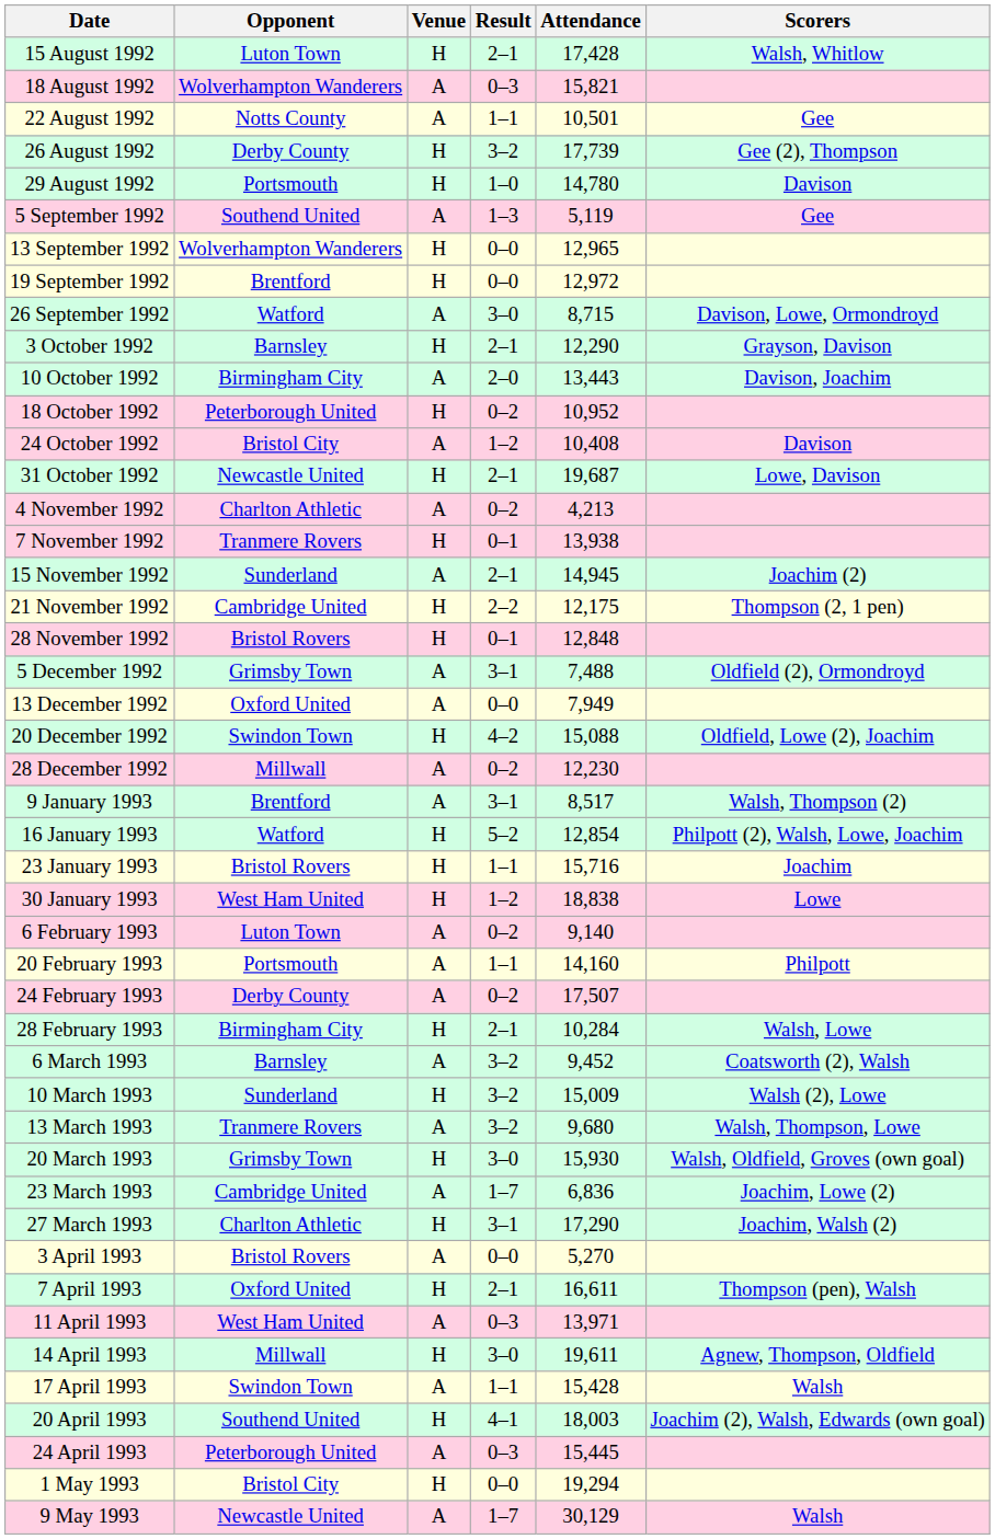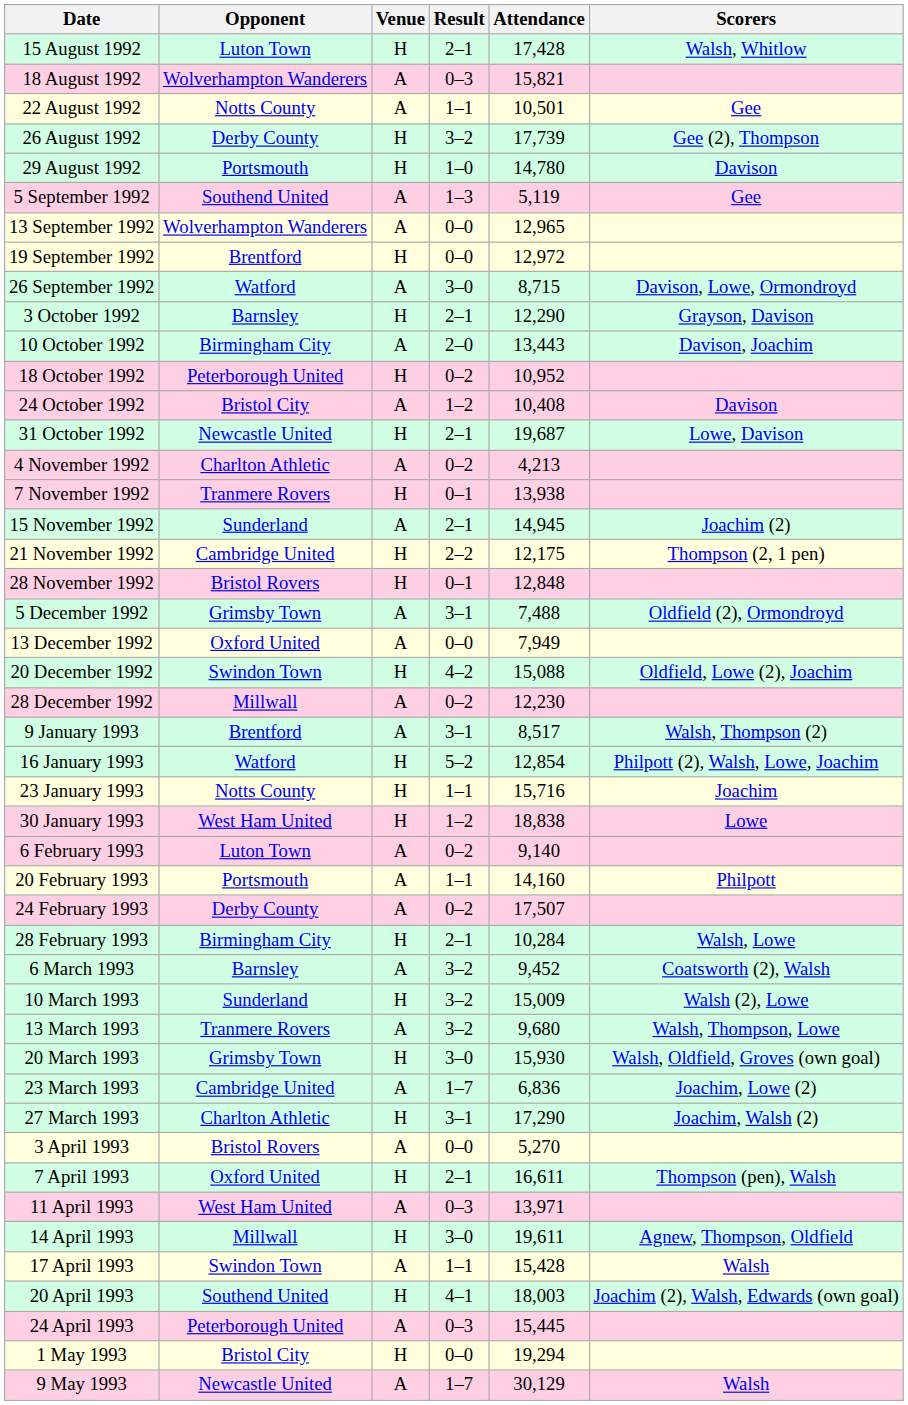 <table class="wikitable sortable" style="font-size:100%; text-align:center">
 <tr>
 <th>Date</th>
 <th>Opponent</th>
 <th>Venue</th>
 <th>Result</th>
 <th>Attendance</th>
 <th>Scorers</th>
 </tr>
 <tr style="background-color: #d0ffe3;">
 <td>15 August 1992</td>
 <td><a href='#'>Luton Town</a></td>
 <td>H</td>
 <td>2–1</td>
 <td>17,428</td>
 <td><a href='#'>Walsh</a>, <a href='#'>Whitlow</a></td>
 </tr>
 <tr style="background-color: #ffd0e3;">
 <td>18 August 1992</td>
 <td><a href='#'>Wolverhampton Wanderers</a></td>
 <td>A</td>
 <td>0–3</td>
 <td>15,821</td>
 <td></td>
 </tr>
 <tr style="background-color: #ffffdd;">
 <td>22 August 1992</td>
 <td><a href='#'>Notts County</a></td>
 <td>A</td>
 <td>1–1</td>
 <td>10,501</td>
 <td><a href='#'>Gee</a></td>
 </tr>
 <tr style="background-color: #d0ffe3;">
 <td>26 August 1992</td>
 <td><a href='#'>Derby County</a></td>
 <td>H</td>
 <td>3–2</td>
 <td>17,739</td>
 <td><a href='#'>Gee</a> (2), <a href='#'>Thompson</a></td>
 </tr>
 <tr style="background-color: #d0ffe3;">
 <td>29 August 1992</td>
 <td><a href='#'>Portsmouth</a></td>
 <td>H</td>
 <td>1–0</td>
 <td>14,780</td>
 <td><a href='#'>Davison</a></td>
 </tr>
 <tr style="background-color: #ffd0e3;">
 <td>5 September 1992</td>
 <td><a href='#'>Southend United</a></td>
 <td>A</td>
 <td>1–3</td>
 <td>5,119</td>
 <td><a href='#'>Gee</a></td>
 </tr>
 <tr style="background-color: #ffffdd;">
 <td>13 September 1992</td>
 <td><a href='#'>Wolverhampton Wanderers</a></td>
-<td>H</td>
+<td>A</td>
 <td>0–0</td>
 <td>12,965</td>
 <td></td>
 </tr>
 <tr style="background-color: #ffffdd;">
 <td>19 September 1992</td>
 <td><a href='#'>Brentford</a></td>
 <td>H</td>
 <td>0–0</td>
 <td>12,972</td>
 <td></td>
 </tr>
 <tr style="background-color: #d0ffe3;">
 <td>26 September 1992</td>
 <td><a href='#'>Watford</a></td>
 <td>A</td>
 <td>3–0</td>
 <td>8,715</td>
 <td><a href='#'>Davison</a>, <a href='#'>Lowe</a>, <a href='#'>Ormondroyd</a></td>
 </tr>
 <tr style="background-color: #d0ffe3;">
 <td>3 October 1992</td>
 <td><a href='#'>Barnsley</a></td>
 <td>H</td>
 <td>2–1</td>
 <td>12,290</td>
 <td><a href='#'>Grayson</a>, <a href='#'>Davison</a></td>
 </tr>
 <tr style="background-color: #d0ffe3;">
 <td>10 October 1992</td>
 <td><a href='#'>Birmingham City</a></td>
 <td>A</td>
 <td>2–0</td>
 <td>13,443</td>
 <td><a href='#'>Davison</a>, <a href='#'>Joachim</a></td>
 </tr>
 <tr style="background-color: #ffd0e3;">
 <td>18 October 1992</td>
 <td><a href='#'>Peterborough United</a></td>
 <td>H</td>
 <td>0–2</td>
 <td>10,952</td>
 <td></td>
 </tr>
 <tr style="background-color: #ffd0e3;">
 <td>24 October 1992</td>
 <td><a href='#'>Bristol City</a></td>
 <td>A</td>
 <td>1–2</td>
 <td>10,408</td>
 <td><a href='#'>Davison</a></td>
 </tr>
 <tr style="background-color: #d0ffe3;">
 <td>31 October 1992</td>
 <td><a href='#'>Newcastle United</a></td>
 <td>H</td>
 <td>2–1</td>
 <td>19,687</td>
 <td><a href='#'>Lowe</a>, <a href='#'>Davison</a></td>
 </tr>
 <tr style="background-color: #ffd0e3;">
 <td>4 November 1992</td>
 <td><a href='#'>Charlton Athletic</a></td>
 <td>A</td>
 <td>0–2</td>
 <td>4,213</td>
 <td></td>
 </tr>
 <tr style="background-color: #ffd0e3;">
 <td>7 November 1992</td>
 <td><a href='#'>Tranmere Rovers</a></td>
 <td>H</td>
 <td>0–1</td>
 <td>13,938</td>
 <td></td>
 </tr>
 <tr style="background-color: #d0ffe3;">
 <td>15 November 1992</td>
 <td><a href='#'>Sunderland</a></td>
 <td>A</td>
 <td>2–1</td>
 <td>14,945</td>
 <td><a href='#'>Joachim</a> (2)</td>
 </tr>
 <tr style="background-color: #ffffdd;">
 <td>21 November 1992</td>
 <td><a href='#'>Cambridge United</a></td>
 <td>H</td>
 <td>2–2</td>
 <td>12,175</td>
 <td><a href='#'>Thompson</a> (2, 1 pen)</td>
 </tr>
 <tr style="background-color: #ffd0e3;">
 <td>28 November 1992</td>
 <td><a href='#'>Bristol Rovers</a></td>
 <td>H</td>
 <td>0–1</td>
 <td>12,848</td>
 <td></td>
 </tr>
 <tr style="background-color: #d0ffe3;">
 <td>5 December 1992</td>
 <td><a href='#'>Grimsby Town</a></td>
 <td>A</td>
 <td>3–1</td>
 <td>7,488</td>
 <td><a href='#'>Oldfield</a> (2), <a href='#'>Ormondroyd</a></td>
 </tr>
 <tr style="background-color: #ffffdd;">
 <td>13 December 1992</td>
 <td><a href='#'>Oxford United</a></td>
 <td>A</td>
 <td>0–0</td>
 <td>7,949</td>
 <td></td>
 </tr>
 <tr style="background-color: #d0ffe3;">
 <td>20 December 1992</td>
 <td><a href='#'>Swindon Town</a></td>
 <td>H</td>
 <td>4–2</td>
 <td>15,088</td>
 <td><a href='#'>Oldfield</a>, <a href='#'>Lowe</a> (2), <a href='#'>Joachim</a></td>
 </tr>
 <tr style="background-color: #ffd0e3;">
 <td>28 December 1992</td>
 <td><a href='#'>Millwall</a></td>
 <td>A</td>
 <td>0–2</td>
 <td>12,230</td>
 <td></td>
 </tr>
 <tr style="background-color: #d0ffe3;">
 <td>9 January 1993</td>
 <td><a href='#'>Brentford</a></td>
 <td>A</td>
 <td>3–1</td>
 <td>8,517</td>
 <td><a href='#'>Walsh</a>, <a href='#'>Thompson</a> (2)</td>
 </tr>
 <tr style="background-color: #d0ffe3;">
 <td>16 January 1993</td>
 <td><a href='#'>Watford</a></td>
 <td>H</td>
 <td>5–2</td>
 <td>12,854</td>
 <td><a href='#'>Philpott</a> (2), <a href='#'>Walsh</a>, <a href='#'>Lowe</a>, <a href='#'>Joachim</a></td>
 </tr>
 <tr style="background-color: #ffffdd;">
 <td>23 January 1993</td>
-<td><a href='#'>Bristol Rovers</a></td>
+<td><a href='#'>Notts County</a></td>
 <td>H</td>
 <td>1–1</td>
 <td>15,716</td>
 <td><a href='#'>Joachim</a></td>
 </tr>
 <tr style="background-color: #ffd0e3;">
 <td>30 January 1993</td>
 <td><a href='#'>West Ham United</a></td>
 <td>H</td>
 <td>1–2</td>
 <td>18,838</td>
 <td><a href='#'>Lowe</a></td>
 </tr>
 <tr style="background-color: #ffd0e3;">
 <td>6 February 1993</td>
 <td><a href='#'>Luton Town</a></td>
 <td>A</td>
 <td>0–2</td>
 <td>9,140</td>
 <td></td>
 </tr>
 <tr style="background-color: #ffffdd;">
 <td>20 February 1993</td>
 <td><a href='#'>Portsmouth</a></td>
 <td>A</td>
 <td>1–1</td>
 <td>14,160</td>
 <td><a href='#'>Philpott</a></td>
 </tr>
 <tr style="background-color: #ffd0e3;">
 <td>24 February 1993</td>
 <td><a href='#'>Derby County</a></td>
 <td>A</td>
 <td>0–2</td>
 <td>17,507</td>
 <td></td>
 </tr>
 <tr style="background-color: #d0ffe3;">
 <td>28 February 1993</td>
 <td><a href='#'>Birmingham City</a></td>
 <td>H</td>
 <td>2–1</td>
 <td>10,284</td>
 <td><a href='#'>Walsh</a>, <a href='#'>Lowe</a></td>
 </tr>
 <tr style="background-color: #d0ffe3;">
 <td>6 March 1993</td>
 <td><a href='#'>Barnsley</a></td>
 <td>A</td>
 <td>3–2</td>
 <td>9,452</td>
 <td><a href='#'>Coatsworth</a> (2), <a href='#'>Walsh</a></td>
 </tr>
 <tr style="background-color: #d0ffe3;">
 <td>10 March 1993</td>
 <td><a href='#'>Sunderland</a></td>
 <td>H</td>
 <td>3–2</td>
 <td>15,009</td>
 <td><a href='#'>Walsh</a> (2), <a href='#'>Lowe</a></td>
 </tr>
 <tr style="background-color: #d0ffe3;">
 <td>13 March 1993</td>
 <td><a href='#'>Tranmere Rovers</a></td>
 <td>A</td>
 <td>3–2</td>
 <td>9,680</td>
 <td><a href='#'>Walsh</a>, <a href='#'>Thompson</a>, <a href='#'>Lowe</a></td>
 </tr>
 <tr style="background-color: #d0ffe3;">
 <td>20 March 1993</td>
 <td><a href='#'>Grimsby Town</a></td>
 <td>H</td>
 <td>3–0</td>
 <td>15,930</td>
 <td><a href='#'>Walsh</a>, <a href='#'>Oldfield</a>, <a href='#'>Groves</a> (own goal)</td>
 </tr>
 <tr style="background-color: #d0ffe3;">
 <td>23 March 1993</td>
 <td><a href='#'>Cambridge United</a></td>
 <td>A</td>
 <td>1–7</td>
 <td>6,836</td>
 <td><a href='#'>Joachim</a>, <a href='#'>Lowe</a> (2)</td>
 </tr>
 <tr style="background-color: #d0ffe3;">
 <td>27 March 1993</td>
 <td><a href='#'>Charlton Athletic</a></td>
 <td>H</td>
 <td>3–1</td>
 <td>17,290</td>
 <td><a href='#'>Joachim</a>, <a href='#'>Walsh</a> (2)</td>
 </tr>
 <tr style="background-color: #ffffdd;">
 <td>3 April 1993</td>
 <td><a href='#'>Bristol Rovers</a></td>
 <td>A</td>
 <td>0–0</td>
 <td>5,270</td>
 <td></td>
 </tr>
 <tr style="background-color: #d0ffe3;">
 <td>7 April 1993</td>
 <td><a href='#'>Oxford United</a></td>
 <td>H</td>
 <td>2–1</td>
 <td>16,611</td>
 <td><a href='#'>Thompson</a> (pen), <a href='#'>Walsh</a></td>
 </tr>
 <tr style="background-color: #ffd0e3;">
 <td>11 April 1993</td>
 <td><a href='#'>West Ham United</a></td>
 <td>A</td>
 <td>0–3</td>
 <td>13,971</td>
 <td></td>
 </tr>
 <tr style="background-color: #d0ffe3;">
 <td>14 April 1993</td>
 <td><a href='#'>Millwall</a></td>
 <td>H</td>
 <td>3–0</td>
 <td>19,611</td>
 <td><a href='#'>Agnew</a>, <a href='#'>Thompson</a>, <a href='#'>Oldfield</a></td>
 </tr>
 <tr style="background-color: #ffffdd;">
 <td>17 April 1993</td>
 <td><a href='#'>Swindon Town</a></td>
 <td>A</td>
 <td>1–1</td>
 <td>15,428</td>
 <td><a href='#'>Walsh</a></td>
 </tr>
 <tr style="background-color: #d0ffe3;">
 <td>20 April 1993</td>
 <td><a href='#'>Southend United</a></td>
 <td>H</td>
 <td>4–1</td>
 <td>18,003</td>
 <td><a href='#'>Joachim</a> (2), <a href='#'>Walsh</a>, <a href='#'>Edwards</a> (own goal)</td>
 </tr>
 <tr style="background-color: #ffd0e3;">
 <td>24 April 1993</td>
 <td><a href='#'>Peterborough United</a></td>
 <td>A</td>
 <td>0–3</td>
 <td>15,445</td>
 <td></td>
 </tr>
 <tr style="background-color: #ffffdd;">
 <td>1 May 1993</td>
 <td><a href='#'>Bristol City</a></td>
 <td>H</td>
 <td>0–0</td>
 <td>19,294</td>
 <td></td>
 </tr>
 <tr style="background-color: #ffd0e3;">
 <td>9 May 1993</td>
 <td><a href='#'>Newcastle United</a></td>
 <td>A</td>
 <td>1–7</td>
 <td>30,129</td>
 <td><a href='#'>Walsh</a></td>
 </tr>
 </table>
